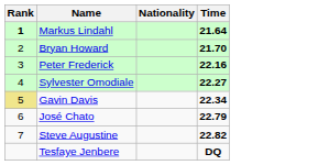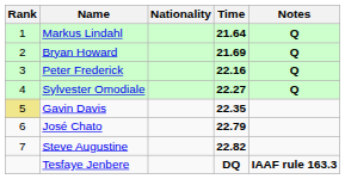 <table class="wikitable sortable" style="text-align:center">
 <tr>
 <th>Rank</th>
 <th>Name</th>
 <th>Nationality</th>
 <th>Time</th>
+<th>Notes</th>
 </tr>
 <tr bgcolor=ccffcc>
-<td><strong>1</strong></td>
+<td>1</td>
 <td align=left><a href='#'>Markus Lindahl</a></td>
 <td align=left></td>
 <td><strong>21.64</strong></td>
+<td><strong>Q</strong></td>
 </tr>
 <tr bgcolor=ccffcc>
 <td>2</td>
 <td align=left><a href='#'>Bryan Howard</a></td>
 <td align=left></td>
-<td><strong>21.70</strong></td>
+<td><strong>21.69</strong></td>
+<td><strong>Q</strong></td>
 </tr>
 <tr bgcolor=ccffcc>
 <td>3</td>
 <td align=left><a href='#'>Peter Frederick</a></td>
 <td align=left></td>
 <td><strong>22.16</strong></td>
+<td><strong>Q</strong></td>
 </tr>
 <tr bgcolor=ccffcc>
 <td>4</td>
 <td align=left><a href='#'>Sylvester Omodiale</a></td>
 <td align=left></td>
 <td><strong>22.27</strong></td>
+<td><strong>Q</strong></td>
 </tr>
 <tr>
 <td style="background: khaki;">5</td>
 <td align=left><a href='#'>Gavin Davis</a></td>
 <td align=left></td>
-<td><strong>22.34</strong></td>
+<td><strong>22.35</strong></td>
+<td></td>
 </tr>
 <tr>
 <td>6</td>
 <td align=left><a href='#'>José Chato</a></td>
 <td align=left></td>
 <td><strong>22.79</strong></td>
+<td></td>
 </tr>
 <tr>
 <td>7</td>
 <td align=left><a href='#'>Steve Augustine</a></td>
 <td align=left></td>
 <td><strong>22.82</strong></td>
+<td></td>
 </tr>
 <tr>
 <td></td>
 <td align=left><a href='#'>Tesfaye Jenbere</a></td>
 <td align=left></td>
 <td><strong>DQ</strong></td>
+<td><strong>IAAF rule 163.3</strong></td>
 </tr>
 </table>
